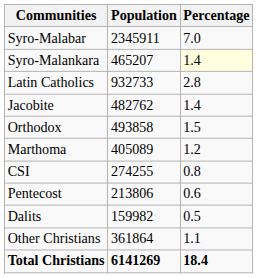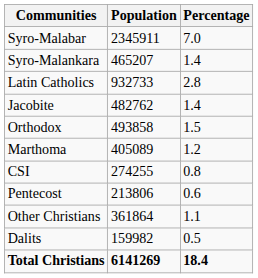 <table class="wikitable">
 <tr>
 <th>Communities</th>
 <th>Population</th>
 <th>Percentage</th>
 </tr>
 <tr>
 <td>Syro-Malabar</td>
 <td>2345911</td>
 <td>7.0</td>
 </tr>
 <tr>
 <td>Syro-Malankara</td>
 <td>465207</td>
-<td style="background: lightyellow;">1.4</td>
+<td>1.4</td>
 </tr>
 <tr>
 <td>Latin Catholics</td>
 <td>932733</td>
 <td>2.8</td>
 </tr>
 <tr>
 <td>Jacobite</td>
 <td>482762</td>
 <td>1.4</td>
 </tr>
 <tr>
 <td>Orthodox</td>
 <td>493858</td>
 <td>1.5</td>
 </tr>
 <tr>
 <td>Marthoma</td>
 <td>405089</td>
 <td>1.2</td>
 </tr>
 <tr>
 <td>CSI</td>
 <td>274255</td>
 <td>0.8</td>
 </tr>
 <tr>
 <td>Pentecost</td>
 <td>213806</td>
 <td>0.6</td>
 </tr>
 <tr>
+<td>Other Christians</td>
+<td>361864</td>
+<td>1.1</td>
+</tr>
+<tr>
 <td>Dalits</td>
 <td>159982</td>
 <td>0.5</td>
-</tr>
-<tr>
-<td>Other Christians</td>
-<td>361864</td>
-<td>1.1</td>
 </tr>
 <tr>
 <td><strong>Total Christians</strong></td>
 <td><strong>6141269</strong></td>
 <td><strong>18.4</strong></td>
 </tr>
 </table>
